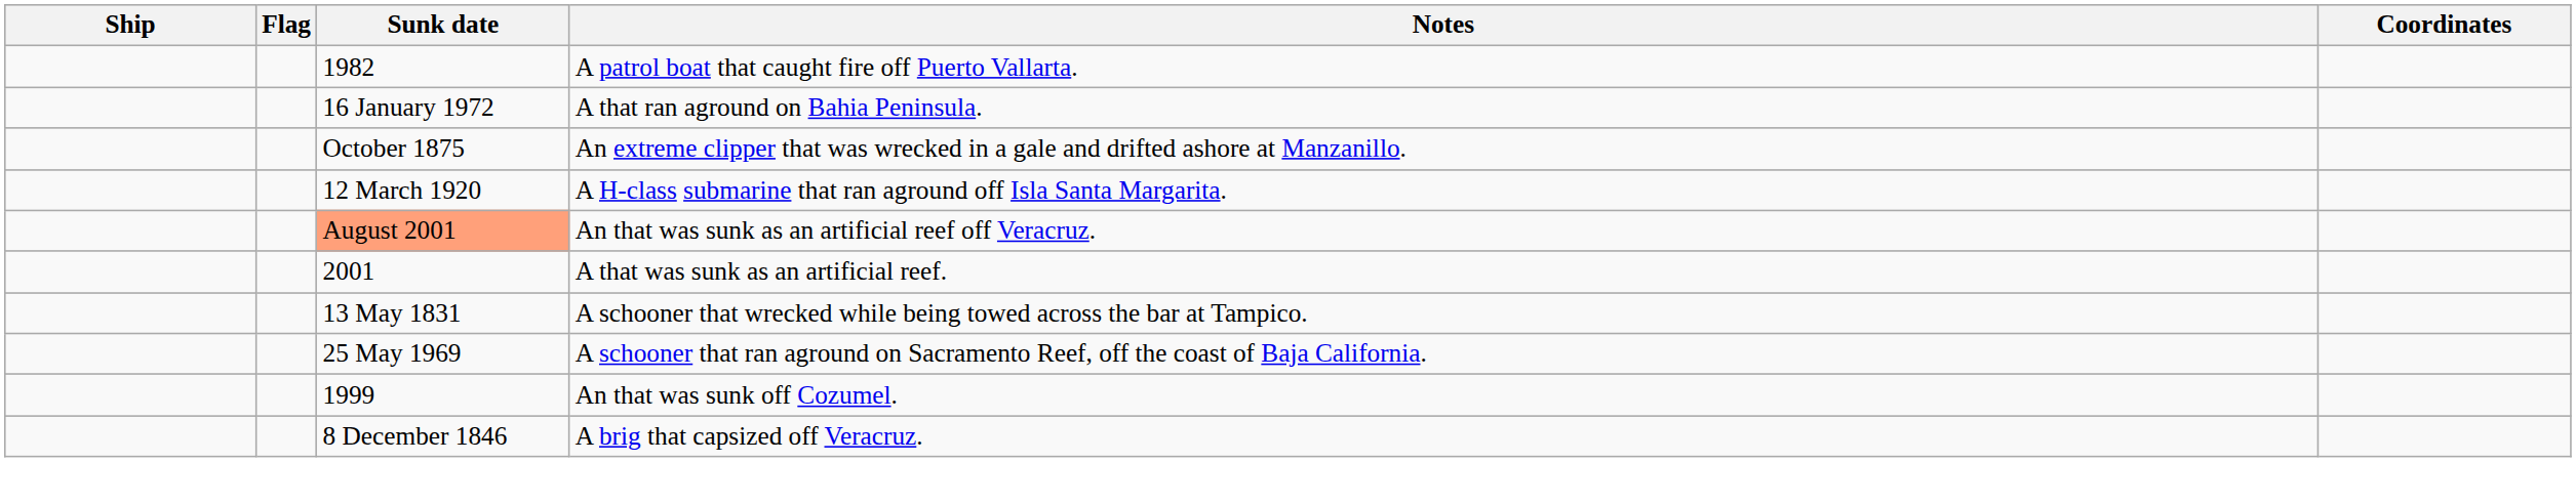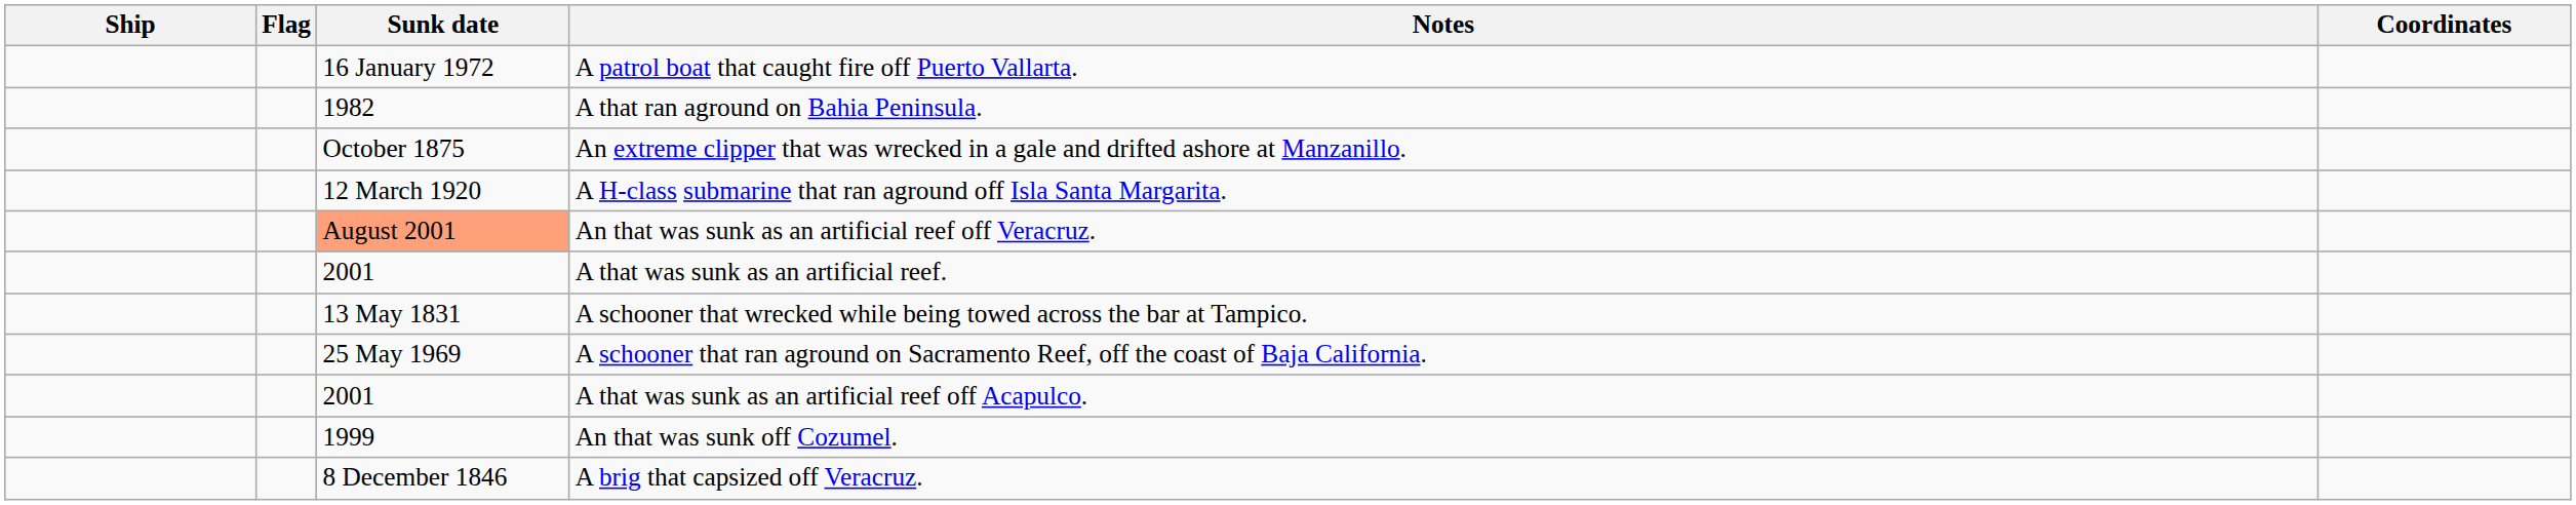 <table class=wikitable | style="width:100%">
 <tr>
 <th style="width:10%">Ship</th>
 <th>Flag</th>
 <th style="width:10%">Sunk date</th>
 <th style="width:70%">Notes</th>
 <th style="width:10%">Coordinates</th>
 </tr>
 <tr>
 <td></td>
 <td></td>
-<td>1982</td>
+<td>16 January 1972</td>
 <td>A <a href='#'>patrol boat</a> that caught fire off <a href='#'>Puerto Vallarta</a>.</td>
 <td></td>
 </tr>
 <tr>
 <td></td>
 <td></td>
-<td>16 January 1972</td>
+<td>1982</td>
 <td>A  that ran aground on <a href='#'>Bahia Peninsula</a>.</td>
 <td></td>
 </tr>
 <tr>
 <td></td>
 <td></td>
 <td>October 1875</td>
 <td>An <a href='#'>extreme clipper</a> that was wrecked in a gale and drifted ashore at <a href='#'>Manzanillo</a>.</td>
 <td></td>
 </tr>
 <tr>
 <td></td>
 <td></td>
 <td>12 March 1920</td>
 <td>A <a href='#'>H-class</a> <a href='#'>submarine</a> that ran aground off <a href='#'>Isla Santa Margarita</a>.</td>
 <td></td>
 </tr>
 <tr>
 <td></td>
 <td></td>
 <td style="background: lightsalmon;">August 2001</td>
 <td>An  that was sunk as an artificial reef off <a href='#'>Veracruz</a>.</td>
 <td></td>
 </tr>
 <tr>
 <td></td>
 <td></td>
 <td>2001</td>
 <td>A  that was sunk as an artificial reef.</td>
 <td></td>
 </tr>
 <tr>
 <td></td>
 <td></td>
 <td>13 May 1831</td>
 <td>A schooner that wrecked while being towed across the bar at Tampico.</td>
 <td></td>
 </tr>
 <tr>
 <td></td>
 <td></td>
 <td>25 May 1969</td>
 <td>A <a href='#'>schooner</a> that ran aground on Sacramento Reef,  off the coast of <a href='#'>Baja California</a>.</td>
 <td></td>
 </tr>
 <tr>
 <td></td>
 <td></td>
+<td>2001</td>
+<td>A  that was sunk as an artificial reef off <a href='#'>Acapulco</a>.</td>
+<td></td>
+</tr>
+<tr>
+<td></td>
+<td></td>
 <td>1999</td>
 <td>An  that was sunk off <a href='#'>Cozumel</a>.</td>
 <td></td>
 </tr>
 <tr>
 <td></td>
 <td></td>
 <td>8 December 1846</td>
 <td>A <a href='#'>brig</a> that capsized off <a href='#'>Veracruz</a>.</td>
 <td></td>
 </tr>
 </table>
